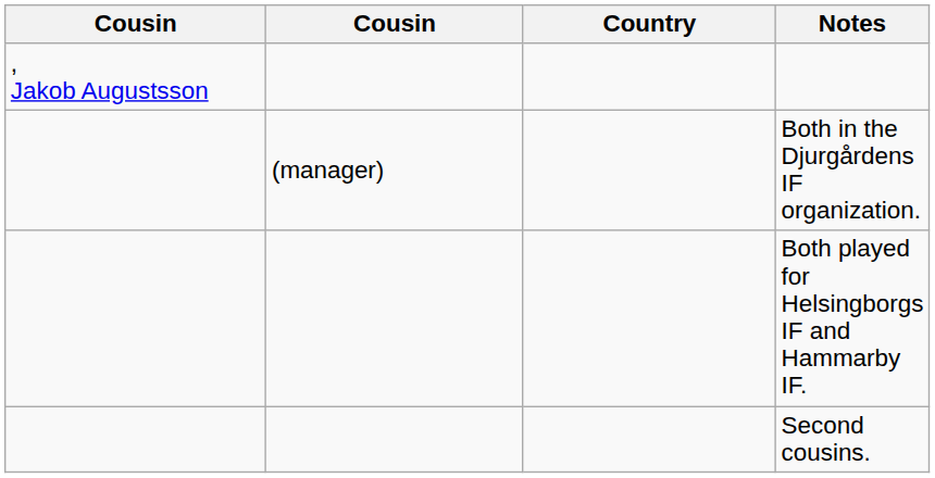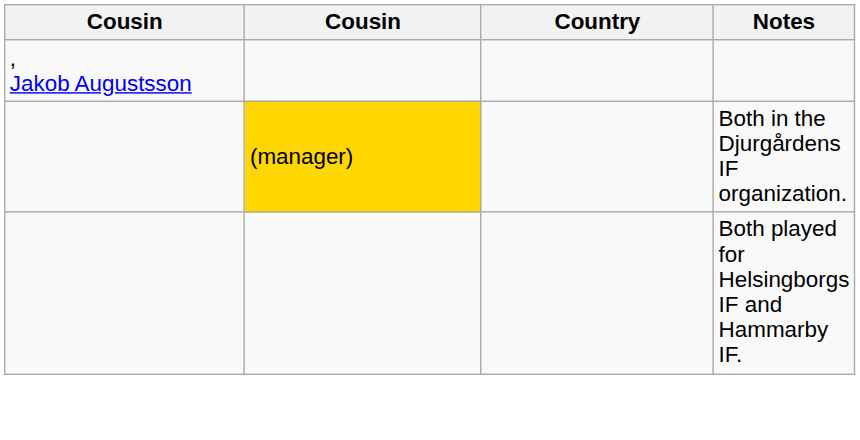 <table class="wikitable sortable">
 <tr>
 <th style="width:12em;">Cousin</th>
 <th style="width:12em;">Cousin</th>
 <th style="width:12em;">Country</th>
 <th>Notes</th>
 </tr>
 <tr>
 <td>,<br><a href='#'>Jakob Augustsson</a></td>
 <td></td>
 <td></td>
 <td></td>
 </tr>
 <tr>
 <td></td>
-<td> (manager)</td>
+<td style="background: gold;"> (manager)</td>
 <td></td>
 <td>Both in the Djurgårdens IF organization.</td>
 </tr>
 <tr>
 <td></td>
 <td></td>
 <td></td>
 <td>Both played for Helsingborgs IF and Hammarby IF.</td>
 </tr>
-<tr>
-<td></td>
-<td></td>
-<td><br></td>
-<td>Second cousins.</td>
-</tr>
 </table>
